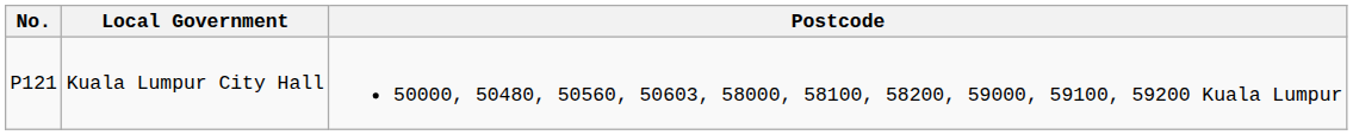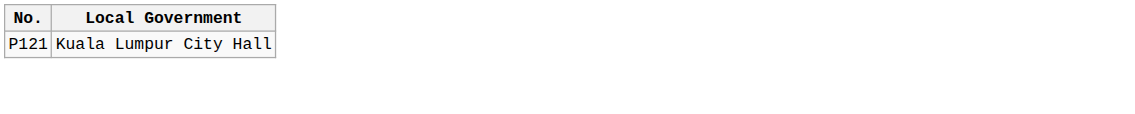 <table class="wikitable">
 <tr>
 <th>No.</th>
 <th>Local Government</th>
-<th>Postcode</th>
 </tr>
 <tr>
 <td>P121</td>
 <td>Kuala Lumpur City Hall</td>
-<td><br><ul><li>50000, 50480, 50560, 50603, 58000, 58100, 58200, 59000, 59100, 59200 Kuala Lumpur</li></ul></td>
 </tr>
 </table>
